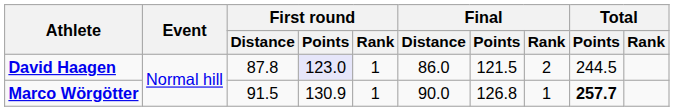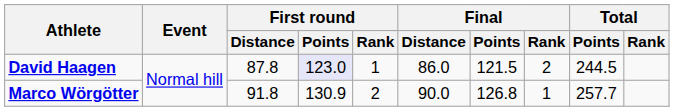 <table class="wikitable" style="font-size:90%">
 <tr>
 <th rowspan=2>Athlete</th>
 <th rowspan=2>Event</th>
 <th colspan=3>First round</th>
 <th colspan=3>Final</th>
 <th colspan=2>Total</th>
 </tr>
 <tr style="font-size:95%">
 <th>Distance</th>
 <th>Points</th>
 <th>Rank</th>
 <th>Distance</th>
 <th>Points</th>
 <th>Rank</th>
 <th>Points</th>
 <th>Rank</th>
 </tr>
 <tr align=center>
 <td align=left><strong><a href='#'>David Haagen</a></strong></td>
 <td align=left rowspan=2><a href='#'>Normal hill</a></td>
 <td>87.8</td>
 <td style="background: lavender;">123.0</td>
 <td>1</td>
 <td>86.0</td>
 <td>121.5</td>
 <td>2</td>
 <td>244.5</td>
 <td><strong></strong></td>
 </tr>
 <tr align=center>
 <td align=left><strong><a href='#'>Marco Wörgötter</a></strong></td>
-<td>91.5</td>
+<td>91.8</td>
 <td>130.9</td>
-<td>1</td>
+<td>2</td>
 <td>90.0</td>
 <td>126.8</td>
 <td>1</td>
-<td><strong>257.7</strong></td>
+<td>257.7</td>
 <td><strong></strong></td>
 </tr>
 </table>
